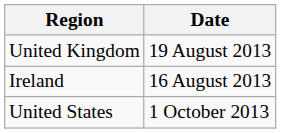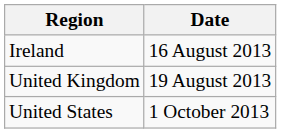 <table class="wikitable">
 <tr>
 <th>Region</th>
 <th>Date</th>
 </tr>
 <tr>
+<td>Ireland</td>
+<td>16 August 2013</td>
+</tr>
+<tr>
 <td>United Kingdom</td>
 <td>19 August 2013</td>
-</tr>
-<tr>
-<td>Ireland</td>
-<td>16 August 2013</td>
 </tr>
 <tr>
 <td>United States</td>
 <td>1 October 2013</td>
 </tr>
 </table>
